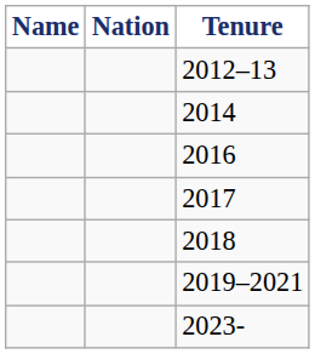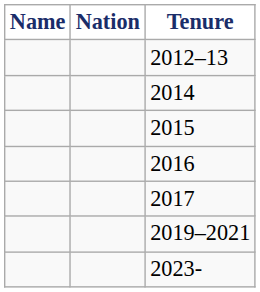 <table class="wikitable sortable">
 <tr>
 <th style="background:#FFFFFF; color:#1A2D69;" scope="col">Name</th>
 <th style="background:#FFFFFF; color:#1A2D69;" scope="col">Nation</th>
 <th style="background:#FFFFFF; color:#1A2D69;" scope="col">Tenure</th>
 </tr>
 <tr>
 <td></td>
 <td></td>
 <td>2012–13</td>
 </tr>
 <tr>
 <td></td>
 <td></td>
 <td>2014</td>
 </tr>
 <tr>
 <td></td>
 <td></td>
+<td>2015</td>
+</tr>
+<tr>
+<td></td>
+<td></td>
 <td>2016</td>
 </tr>
 <tr>
 <td></td>
 <td></td>
 <td>2017</td>
-</tr>
-<tr>
-<td></td>
-<td></td>
-<td>2018</td>
 </tr>
 <tr>
 <td></td>
 <td></td>
 <td>2019–2021</td>
 </tr>
 <tr>
 <td></td>
 <td></td>
 <td>2023-</td>
 </tr>
 </table>
